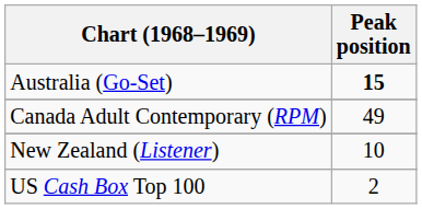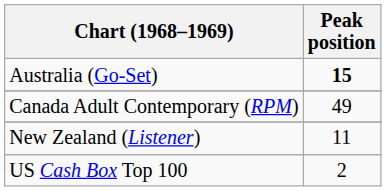 <table class="wikitable sortable"|->
 <tr>
 <th scope="col">Chart (1968–1969)</th>
 <th scope="col">Peak<br>position</th>
 </tr>
 <tr>
 <td>Australia (<a href='#'>Go-Set</a>)</td>
 <td style="text-align:center;"><strong>15</strong></td>
 </tr>
 <tr>
 </tr>
 <tr>
 </tr>
 <tr>
 <td>Canada Adult Contemporary (<em><a href='#'>RPM</a></em>)</td>
 <td style="text-align:center;">49</td>
 </tr>
 <tr>
 </tr>
 <tr>
 <td>New Zealand (<em><a href='#'>Listener</a></em>)</td>
-<td style="text-align:center;">10</td>
+<td style="text-align:center;">11</td>
 </tr>
 <tr>
 </tr>
 <tr>
 </tr>
 <tr>
 </tr>
 <tr>
 </tr>
 <tr>
 <td>US <a href='#'><em>Cash Box</em></a> Top 100</td>
 <td align="center">2</td>
 </tr>
 </table>
